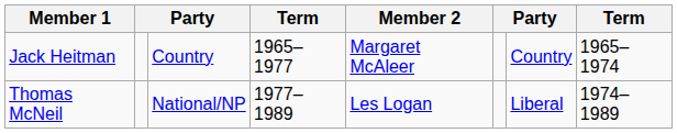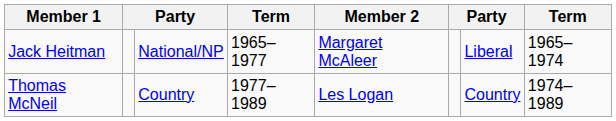 <table class="wikitable">
 <tr>
 <th>Member 1</th>
 <th colspan=2>Party</th>
 <th>Term</th>
 <th>Member 2</th>
 <th colspan=2>Party</th>
 <th>Term</th>
 </tr>
 <tr>
 <td><a href='#'>Jack Heitman</a></td>
 <td> </td>
-<td><a href='#'>Country</a></td>
+<td><a href='#'>National/NP</a></td>
 <td>1965–1977</td>
 <td><a href='#'>Margaret McAleer</a></td>
 <td> </td>
-<td><a href='#'>Country</a></td>
+<td><a href='#'>Liberal</a></td>
 <td>1965–1974</td>
 </tr>
 <tr>
 <td><a href='#'>Thomas McNeil</a></td>
 <td> </td>
-<td><a href='#'>National/NP</a></td>
+<td><a href='#'>Country</a></td>
 <td>1977–1989</td>
 <td><a href='#'>Les Logan</a></td>
 <td> </td>
-<td><a href='#'>Liberal</a></td>
+<td><a href='#'>Country</a></td>
 <td>1974–1989</td>
 </tr>
 </table>
